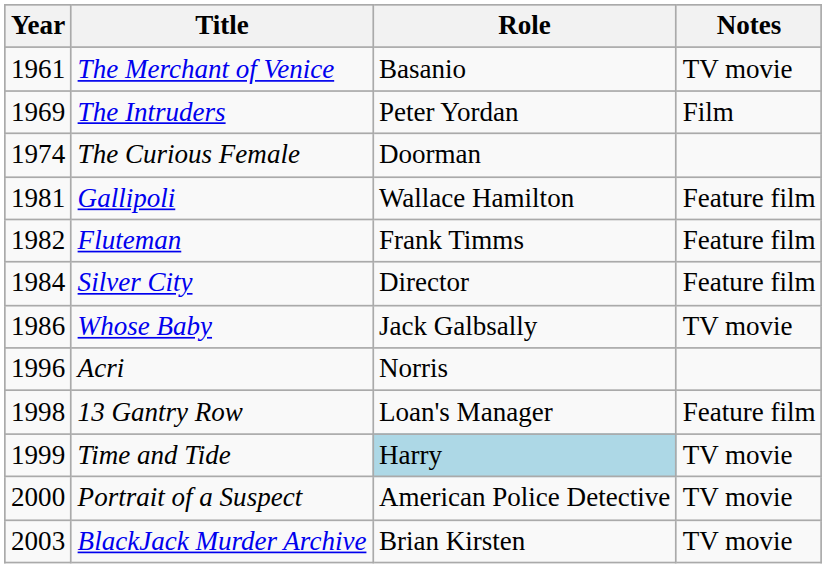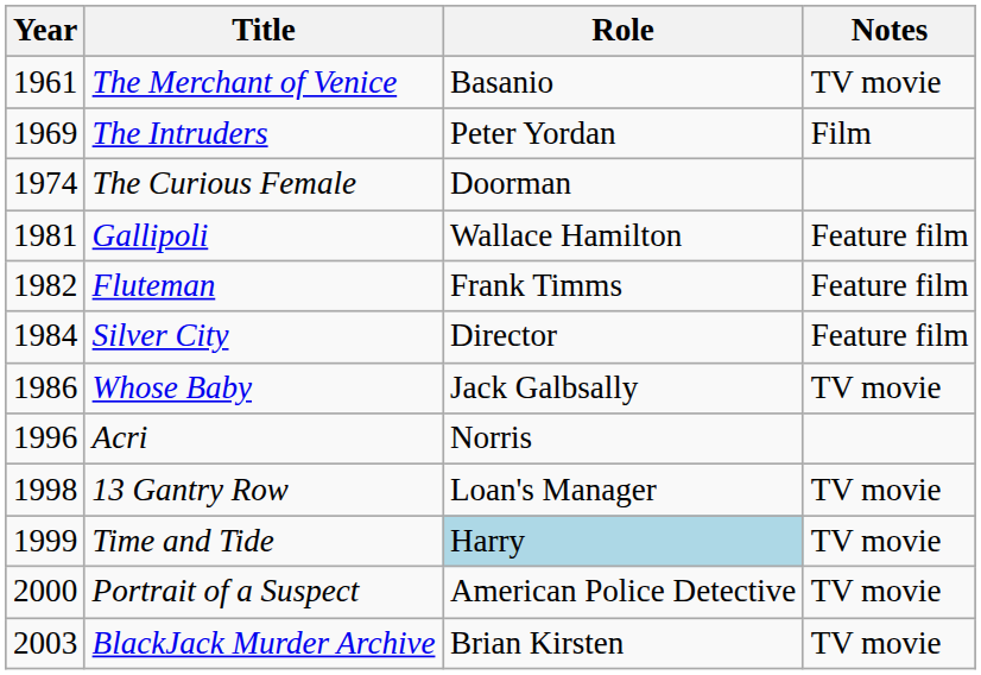 <table class="wikitable">
 <tr>
 <th>Year</th>
 <th>Title</th>
 <th>Role</th>
 <th>Notes</th>
 </tr>
 <tr>
 <td>1961</td>
 <td><em><a href='#'>The Merchant of Venice</a></em></td>
 <td>Basanio</td>
 <td>TV movie</td>
 </tr>
 <tr>
 <td>1969</td>
 <td><em><a href='#'>The Intruders</a></em></td>
 <td>Peter Yordan</td>
 <td>Film</td>
 </tr>
 <tr>
 <td>1974</td>
 <td><em>The Curious Female</em></td>
 <td>Doorman</td>
 <td></td>
 </tr>
 <tr>
 <td>1981</td>
 <td><em><a href='#'>Gallipoli</a></em></td>
 <td>Wallace Hamilton</td>
 <td>Feature film</td>
 </tr>
 <tr>
 <td>1982</td>
 <td><em><a href='#'>Fluteman</a></em></td>
 <td>Frank Timms</td>
 <td>Feature film</td>
 </tr>
 <tr>
 <td>1984</td>
 <td><em><a href='#'>Silver City</a></em></td>
 <td>Director</td>
 <td>Feature film</td>
 </tr>
 <tr>
 <td>1986</td>
 <td><em><a href='#'>Whose Baby</a></em></td>
 <td>Jack Galbsally</td>
 <td>TV movie</td>
 </tr>
 <tr>
 <td>1996</td>
 <td><em>Acri</em></td>
 <td>Norris</td>
 <td></td>
 </tr>
 <tr>
 <td>1998</td>
 <td><em>13 Gantry Row</em></td>
 <td>Loan's Manager</td>
-<td>Feature film</td>
+<td>TV movie</td>
 </tr>
 <tr>
 <td>1999</td>
 <td><em>Time and Tide</em></td>
 <td style="background: lightblue;">Harry</td>
 <td>TV movie</td>
 </tr>
 <tr>
 <td>2000</td>
 <td><em>Portrait of a Suspect</em></td>
 <td>American Police Detective</td>
 <td>TV movie</td>
 </tr>
 <tr>
 <td>2003</td>
 <td><em><a href='#'>BlackJack Murder Archive</a></em></td>
 <td>Brian Kirsten</td>
 <td>TV movie</td>
 </tr>
 </table>
